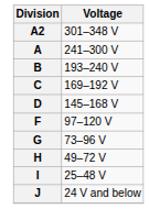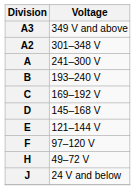 <table class="wikitable" style="font-size:97%;" align="right">
 <tr>
 <th>Division</th>
 <th>Voltage</th>
+</tr>
+<tr>
+<th>A3</th>
+<td>349 V and above</td>
 </tr>
 <tr>
 <th>A2</th>
 <td>301–348 V</td>
 </tr>
 <tr>
 <th>A</th>
 <td>241–300 V</td>
 </tr>
 <tr>
 <th>B</th>
 <td>193–240 V</td>
 </tr>
 <tr>
 <th>C</th>
 <td>169–192 V</td>
 </tr>
 <tr>
 <th>D</th>
 <td>145–168 V</td>
 </tr>
 <tr>
+<th>E</th>
+<td>121–144 V</td>
+</tr>
+<tr>
 <th>F</th>
 <td>97–120 V</td>
 </tr>
 <tr>
-<th>G</th>
-<td>73–96 V</td>
-</tr>
-<tr>
 <th>H</th>
 <td>49–72 V</td>
-</tr>
-<tr>
-<th>I</th>
-<td>25–48 V</td>
 </tr>
 <tr>
 <th>J</th>
 <td>24 V and below</td>
 </tr>
 <tr>
 </tr>
 </table>
